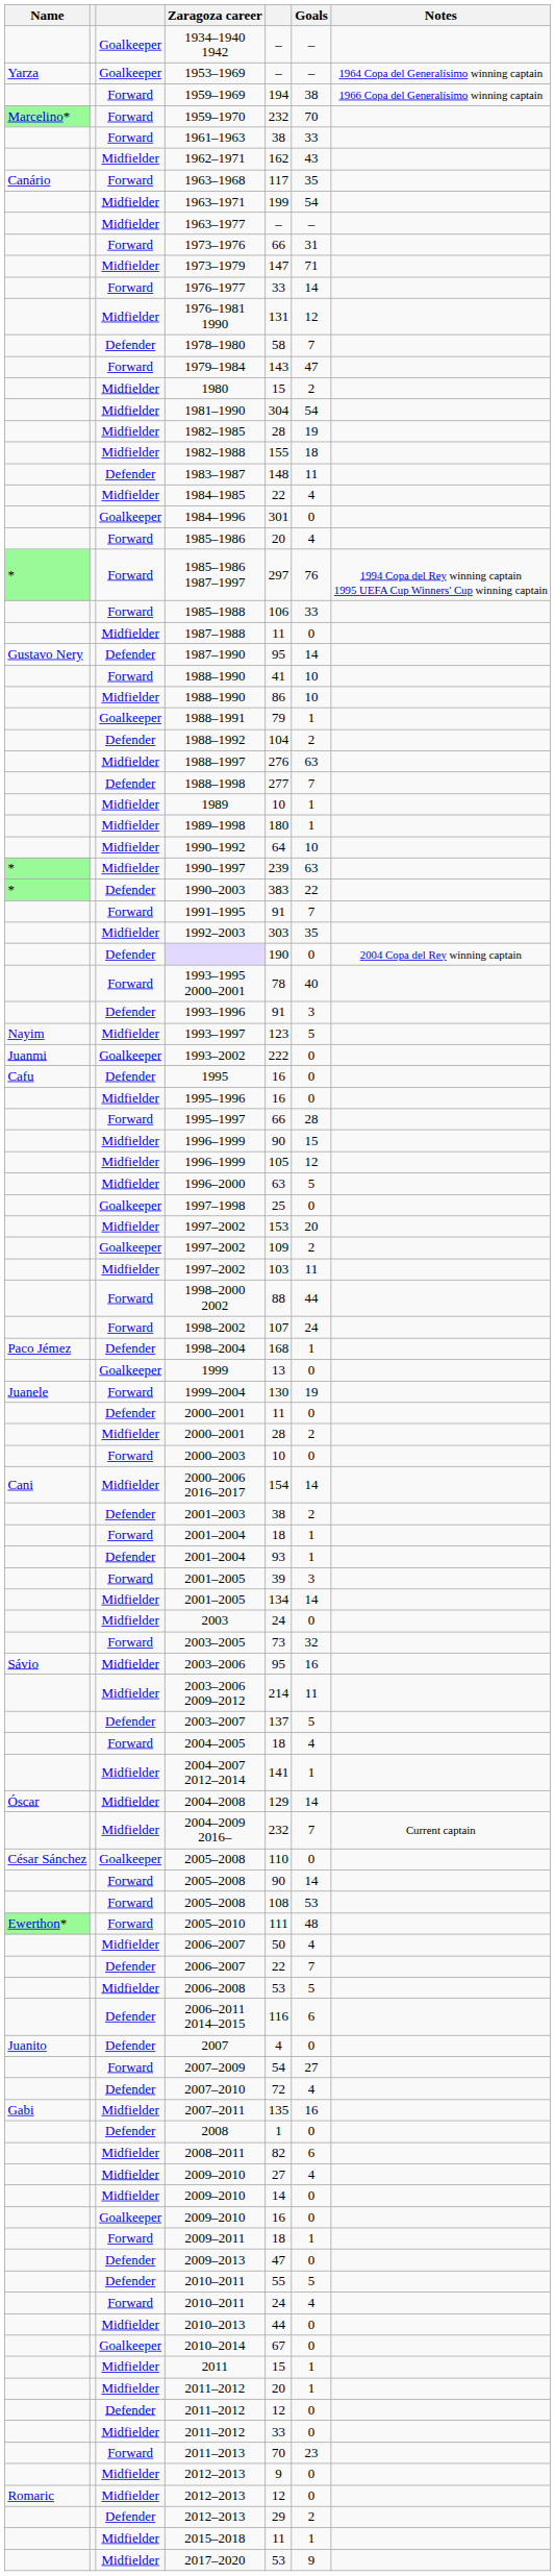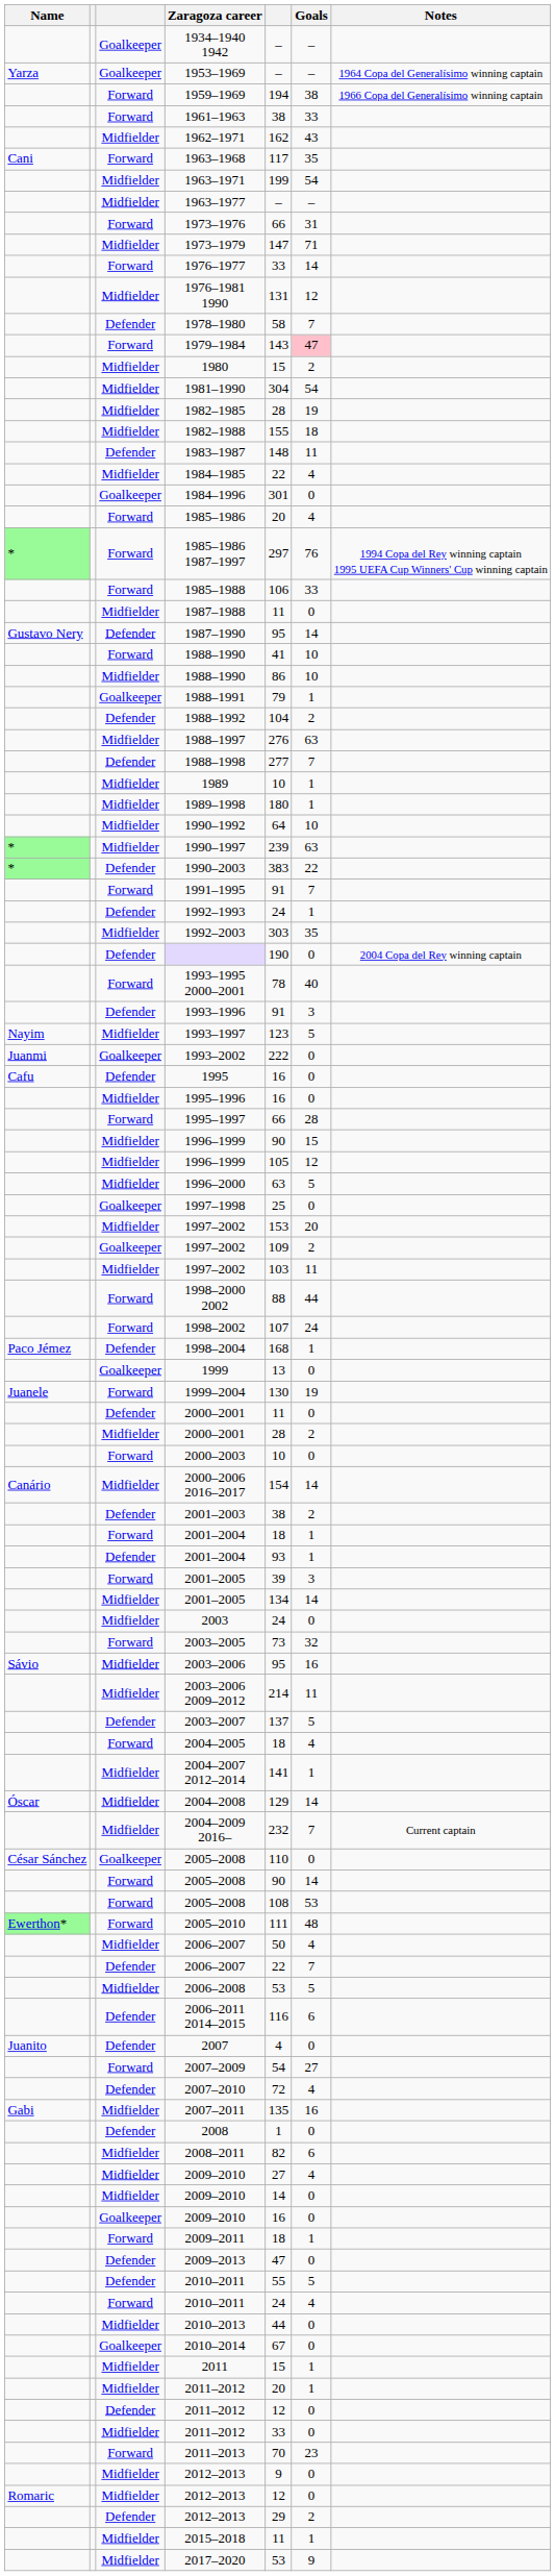 <table class="wikitable sortable" style="text-align:center;">
 <tr>
 <th>Name</th>
 <th></th>
 <th></th>
 <th>Zaragoza career</th>
 <th data-sort-type="number"></th>
 <th data-sort-type="number">Goals</th>
 <th class="unsortable">Notes</th>
 </tr>
 <tr>
 <td align="left"></td>
 <td></td>
 <td><a href='#'>Goalkeeper</a></td>
 <td>1934–1940<br>1942</td>
 <td>–</td>
 <td>–</td>
 <td></td>
 </tr>
 <tr>
 <td align="left"><a href='#'>Yarza</a></td>
 <td></td>
 <td><a href='#'>Goalkeeper</a></td>
 <td>1953–1969</td>
 <td>–</td>
 <td>–</td>
 <td><small><a href='#'>1964 Copa del Generalísimo</a> winning captain</small></td>
 </tr>
 <tr>
 <td align="left"></td>
 <td></td>
 <td><a href='#'>Forward</a></td>
 <td>1959–1969</td>
 <td>194</td>
 <td>38</td>
 <td><small><a href='#'>1966 Copa del Generalísimo</a> winning captain</small></td>
 </tr>
 <tr>
-<td style="text-align:left; background:#98fb98;"><a href='#'>Marcelino</a>*</td>
-<td></td>
-<td><a href='#'>Forward</a></td>
-<td>1959–1970</td>
-<td>232</td>
-<td>70</td>
-<td></td>
-</tr>
-<tr>
 <td align="left"></td>
 <td></td>
 <td><a href='#'>Forward</a></td>
 <td>1961–1963</td>
 <td>38</td>
 <td>33</td>
 <td></td>
 </tr>
 <tr>
 <td align="left"></td>
 <td></td>
 <td><a href='#'>Midfielder</a></td>
 <td>1962–1971</td>
 <td>162</td>
 <td>43</td>
 <td></td>
 </tr>
 <tr>
-<td align="left"><a href='#'>Canário</a></td>
+<td align="left"><a href='#'>Cani</a></td>
 <td></td>
 <td><a href='#'>Forward</a></td>
 <td>1963–1968</td>
 <td>117</td>
 <td>35</td>
 <td></td>
 </tr>
 <tr>
 <td align="left"></td>
 <td></td>
 <td><a href='#'>Midfielder</a></td>
 <td>1963–1971</td>
 <td>199</td>
 <td>54</td>
 <td></td>
 </tr>
 <tr>
 <td align="left"></td>
 <td></td>
 <td><a href='#'>Midfielder</a></td>
 <td>1963–1977</td>
 <td>–</td>
 <td>–</td>
 <td></td>
 </tr>
 <tr>
 <td align="left"></td>
 <td></td>
 <td><a href='#'>Forward</a></td>
 <td>1973–1976</td>
 <td>66</td>
 <td>31</td>
 <td></td>
 </tr>
 <tr>
 <td align="left"></td>
 <td></td>
 <td><a href='#'>Midfielder</a></td>
 <td>1973–1979</td>
 <td>147</td>
 <td>71</td>
 <td></td>
 </tr>
 <tr>
 <td align="left"></td>
 <td></td>
 <td><a href='#'>Forward</a></td>
 <td>1976–1977</td>
 <td>33</td>
 <td>14</td>
 <td></td>
 </tr>
 <tr>
 <td align="left"></td>
 <td></td>
 <td><a href='#'>Midfielder</a></td>
 <td>1976–1981<br>1990</td>
 <td>131</td>
 <td>12</td>
 <td></td>
 </tr>
 <tr>
 <td align="left"></td>
 <td></td>
 <td><a href='#'>Defender</a></td>
 <td>1978–1980</td>
 <td>58</td>
 <td>7</td>
 <td></td>
 </tr>
 <tr>
 <td align="left"></td>
 <td></td>
 <td><a href='#'>Forward</a></td>
 <td>1979–1984</td>
 <td>143</td>
-<td>47</td>
+<td style="background: pink;">47</td>
 <td></td>
 </tr>
 <tr>
 <td align="left"></td>
 <td></td>
 <td><a href='#'>Midfielder</a></td>
 <td>1980</td>
 <td>15</td>
 <td>2</td>
 <td></td>
 </tr>
 <tr>
 <td align="left"></td>
 <td></td>
 <td><a href='#'>Midfielder</a></td>
 <td>1981–1990</td>
 <td>304</td>
 <td>54</td>
 <td></td>
 </tr>
 <tr>
 <td align="left"></td>
 <td></td>
 <td><a href='#'>Midfielder</a></td>
 <td>1982–1985</td>
 <td>28</td>
 <td>19</td>
 <td></td>
 </tr>
 <tr>
 <td align="left"></td>
 <td></td>
 <td><a href='#'>Midfielder</a></td>
 <td>1982–1988</td>
 <td>155</td>
 <td>18</td>
 <td></td>
 </tr>
 <tr>
 <td align="left"></td>
 <td></td>
 <td><a href='#'>Defender</a></td>
 <td>1983–1987</td>
 <td>148</td>
 <td>11</td>
 <td></td>
 </tr>
 <tr>
 <td align="left"></td>
 <td></td>
 <td><a href='#'>Midfielder</a></td>
 <td>1984–1985</td>
 <td>22</td>
 <td>4</td>
 <td></td>
 </tr>
 <tr>
 <td align="left"></td>
 <td></td>
 <td><a href='#'>Goalkeeper</a></td>
 <td>1984–1996</td>
 <td>301</td>
 <td>0</td>
 <td></td>
 </tr>
 <tr>
 <td align="left"></td>
 <td></td>
 <td><a href='#'>Forward</a></td>
 <td>1985–1986</td>
 <td>20</td>
 <td>4</td>
 <td></td>
 </tr>
 <tr>
 <td style="text-align:left; background:#98fb98;">*</td>
 <td></td>
 <td><a href='#'>Forward</a></td>
 <td>1985–1986<br>1987–1997</td>
 <td>297</td>
 <td>76</td>
 <td><br><small><a href='#'>1994 Copa del Rey</a> winning captain<br><a href='#'>1995 UEFA Cup Winners' Cup</a> winning captain</small></td>
 </tr>
 <tr>
 <td align="left"></td>
 <td></td>
 <td><a href='#'>Forward</a></td>
 <td>1985–1988</td>
 <td>106</td>
 <td>33</td>
 <td></td>
 </tr>
 <tr>
 <td align="left"></td>
 <td></td>
 <td><a href='#'>Midfielder</a></td>
 <td>1987–1988</td>
 <td>11</td>
 <td>0</td>
 <td></td>
 </tr>
 <tr>
 <td align="left"><a href='#'>Gustavo Nery</a></td>
 <td></td>
 <td><a href='#'>Defender</a></td>
 <td>1987–1990</td>
 <td>95</td>
 <td>14</td>
 <td></td>
 </tr>
 <tr>
 <td align="left"></td>
 <td></td>
 <td><a href='#'>Forward</a></td>
 <td>1988–1990</td>
 <td>41</td>
 <td>10</td>
 <td></td>
 </tr>
 <tr>
 <td align="left"></td>
 <td></td>
 <td><a href='#'>Midfielder</a></td>
 <td>1988–1990</td>
 <td>86</td>
 <td>10</td>
 <td></td>
 </tr>
 <tr>
 <td align="left"></td>
 <td></td>
 <td><a href='#'>Goalkeeper</a></td>
 <td>1988–1991</td>
 <td>79</td>
 <td>1</td>
 <td></td>
 </tr>
 <tr>
 <td align="left"></td>
 <td></td>
 <td><a href='#'>Defender</a></td>
 <td>1988–1992</td>
 <td>104</td>
 <td>2</td>
 <td></td>
 </tr>
 <tr>
 <td align="left"></td>
 <td></td>
 <td><a href='#'>Midfielder</a></td>
 <td>1988–1997</td>
 <td>276</td>
 <td>63</td>
 <td></td>
 </tr>
 <tr>
 <td align="left"></td>
 <td></td>
 <td><a href='#'>Defender</a></td>
 <td>1988–1998</td>
 <td>277</td>
 <td>7</td>
 <td></td>
 </tr>
 <tr>
 <td align="left"></td>
 <td></td>
 <td><a href='#'>Midfielder</a></td>
 <td>1989</td>
 <td>10</td>
 <td>1</td>
 <td></td>
 </tr>
 <tr>
 <td align="left"></td>
 <td></td>
 <td><a href='#'>Midfielder</a></td>
 <td>1989–1998</td>
 <td>180</td>
 <td>1</td>
 <td></td>
 </tr>
 <tr>
 <td align="left"></td>
 <td></td>
 <td><a href='#'>Midfielder</a></td>
 <td>1990–1992</td>
 <td>64</td>
 <td>10</td>
 <td></td>
 </tr>
 <tr>
 <td style="text-align:left; background:#98fb98;">*</td>
 <td></td>
 <td><a href='#'>Midfielder</a></td>
 <td>1990–1997</td>
 <td>239</td>
 <td>63</td>
 <td></td>
 </tr>
 <tr>
 <td style="text-align:left; background:#98fb98;">*</td>
 <td></td>
 <td><a href='#'>Defender</a></td>
 <td>1990–2003</td>
 <td>383</td>
 <td>22</td>
 <td></td>
 </tr>
 <tr>
 <td align="left"></td>
 <td></td>
 <td><a href='#'>Forward</a></td>
 <td>1991–1995</td>
 <td>91</td>
 <td>7</td>
 <td></td>
 </tr>
 <tr>
 <td align="left"></td>
 <td></td>
+<td><a href='#'>Defender</a></td>
+<td>1992–1993</td>
+<td>24</td>
+<td>1</td>
+<td></td>
+</tr>
+<tr>
+<td align="left"></td>
+<td></td>
 <td><a href='#'>Midfielder</a></td>
 <td>1992–2003</td>
 <td>303</td>
 <td>35</td>
 <td></td>
 </tr>
 <tr>
 <td align="left"></td>
 <td></td>
 <td><a href='#'>Defender</a></td>
 <td bgcolor=e3d9ff></td>
 <td>190</td>
 <td>0</td>
 <td><small><a href='#'>2004 Copa del Rey</a> winning captain</small></td>
 </tr>
 <tr>
 <td align="left"></td>
 <td></td>
 <td><a href='#'>Forward</a></td>
 <td>1993–1995<br>2000–2001</td>
 <td>78</td>
 <td>40</td>
 <td></td>
 </tr>
 <tr>
 <td align="left"></td>
 <td></td>
 <td><a href='#'>Defender</a></td>
 <td>1993–1996</td>
 <td>91</td>
 <td>3</td>
 <td></td>
 </tr>
 <tr>
 <td align="left"><a href='#'>Nayim</a></td>
 <td></td>
 <td><a href='#'>Midfielder</a></td>
 <td>1993–1997</td>
 <td>123</td>
 <td>5</td>
 <td></td>
 </tr>
 <tr>
 <td align="left"><a href='#'>Juanmi</a></td>
 <td></td>
 <td><a href='#'>Goalkeeper</a></td>
 <td>1993–2002</td>
 <td>222</td>
 <td>0</td>
 <td></td>
 </tr>
 <tr>
 <td align="left"><a href='#'>Cafu</a></td>
 <td></td>
 <td><a href='#'>Defender</a></td>
 <td>1995</td>
 <td>16</td>
 <td>0</td>
 <td></td>
 </tr>
 <tr>
 <td align="left"></td>
 <td></td>
 <td><a href='#'>Midfielder</a></td>
 <td>1995–1996</td>
 <td>16</td>
 <td>0</td>
 <td></td>
 </tr>
 <tr>
 <td align="left"></td>
 <td></td>
 <td><a href='#'>Forward</a></td>
 <td>1995–1997</td>
 <td>66</td>
 <td>28</td>
 <td></td>
 </tr>
 <tr>
 <td align="left"></td>
 <td></td>
 <td><a href='#'>Midfielder</a></td>
 <td>1996–1999</td>
 <td>90</td>
 <td>15</td>
 <td></td>
 </tr>
 <tr>
 <td align="left"></td>
 <td></td>
 <td><a href='#'>Midfielder</a></td>
 <td>1996–1999</td>
 <td>105</td>
 <td>12</td>
 <td></td>
 </tr>
 <tr>
 <td align="left"></td>
 <td></td>
 <td><a href='#'>Midfielder</a></td>
 <td>1996–2000</td>
 <td>63</td>
 <td>5</td>
 <td></td>
 </tr>
 <tr>
 <td align="left"></td>
 <td></td>
 <td><a href='#'>Goalkeeper</a></td>
 <td>1997–1998</td>
 <td>25</td>
 <td>0</td>
 <td></td>
 </tr>
 <tr>
 <td align="left"></td>
 <td></td>
 <td><a href='#'>Midfielder</a></td>
 <td>1997–2002</td>
 <td>153</td>
 <td>20</td>
 <td></td>
 </tr>
 <tr>
 <td align="left"></td>
 <td></td>
 <td><a href='#'>Goalkeeper</a></td>
 <td>1997–2002</td>
 <td>109</td>
 <td>2</td>
 <td></td>
 </tr>
 <tr>
 <td align="left"></td>
 <td></td>
 <td><a href='#'>Midfielder</a></td>
 <td>1997–2002</td>
 <td>103</td>
 <td>11</td>
 <td></td>
 </tr>
 <tr>
 <td align="left"></td>
 <td></td>
 <td><a href='#'>Forward</a></td>
 <td>1998–2000<br>2002</td>
 <td>88</td>
 <td>44</td>
 <td></td>
 </tr>
 <tr>
 <td align="left"></td>
 <td></td>
 <td><a href='#'>Forward</a></td>
 <td>1998–2002</td>
 <td>107</td>
 <td>24</td>
 <td></td>
 </tr>
 <tr>
 <td align="left"><a href='#'>Paco Jémez</a></td>
 <td></td>
 <td><a href='#'>Defender</a></td>
 <td>1998–2004</td>
 <td>168</td>
 <td>1</td>
 <td></td>
 </tr>
 <tr>
 <td align="left"></td>
 <td></td>
 <td><a href='#'>Goalkeeper</a></td>
 <td>1999</td>
 <td>13</td>
 <td>0</td>
 <td></td>
 </tr>
 <tr>
 <td align="left"><a href='#'>Juanele</a></td>
 <td></td>
 <td><a href='#'>Forward</a></td>
 <td>1999–2004</td>
 <td>130</td>
 <td>19</td>
 <td></td>
 </tr>
 <tr>
 <td align="left"></td>
 <td></td>
 <td><a href='#'>Defender</a></td>
 <td>2000–2001</td>
 <td>11</td>
 <td>0</td>
 <td></td>
 </tr>
 <tr>
 <td align="left"></td>
 <td></td>
 <td><a href='#'>Midfielder</a></td>
 <td>2000–2001</td>
 <td>28</td>
 <td>2</td>
 <td></td>
 </tr>
 <tr>
 <td align="left"></td>
 <td></td>
 <td><a href='#'>Forward</a></td>
 <td>2000–2003</td>
 <td>10</td>
 <td>0</td>
 <td></td>
 </tr>
 <tr>
-<td align="left"><a href='#'>Cani</a></td>
+<td align="left"><a href='#'>Canário</a></td>
 <td></td>
 <td><a href='#'>Midfielder</a></td>
 <td>2000–2006<br>2016–2017</td>
 <td>154</td>
 <td>14</td>
 <td></td>
 </tr>
 <tr>
 <td align="left"></td>
 <td></td>
 <td><a href='#'>Defender</a></td>
 <td>2001–2003</td>
 <td>38</td>
 <td>2</td>
 <td></td>
 </tr>
 <tr>
 <td align="left"></td>
 <td></td>
 <td><a href='#'>Forward</a></td>
 <td>2001–2004</td>
 <td>18</td>
 <td>1</td>
 <td></td>
 </tr>
 <tr>
 <td align="left"></td>
 <td></td>
 <td><a href='#'>Defender</a></td>
 <td>2001–2004</td>
 <td>93</td>
 <td>1</td>
 <td></td>
 </tr>
 <tr>
 <td align="left"></td>
 <td></td>
 <td><a href='#'>Forward</a></td>
 <td>2001–2005</td>
 <td>39</td>
 <td>3</td>
 <td></td>
 </tr>
 <tr>
 <td align="left"></td>
 <td></td>
 <td><a href='#'>Midfielder</a></td>
 <td>2001–2005</td>
 <td>134</td>
 <td>14</td>
 <td></td>
 </tr>
 <tr>
 <td align="left"></td>
 <td></td>
 <td><a href='#'>Midfielder</a></td>
 <td>2003</td>
 <td>24</td>
 <td>0</td>
 <td></td>
 </tr>
 <tr>
 <td align="left"></td>
 <td></td>
 <td><a href='#'>Forward</a></td>
 <td>2003–2005</td>
 <td>73</td>
 <td>32</td>
 <td></td>
 </tr>
 <tr>
 <td align="left"><a href='#'>Sávio</a></td>
 <td></td>
 <td><a href='#'>Midfielder</a></td>
 <td>2003–2006</td>
 <td>95</td>
 <td>16</td>
 <td></td>
 </tr>
 <tr>
 <td align="left"></td>
 <td></td>
 <td><a href='#'>Midfielder</a></td>
 <td>2003–2006<br>2009–2012</td>
 <td>214</td>
 <td>11</td>
 <td></td>
 </tr>
 <tr>
 <td align="left"></td>
 <td></td>
 <td><a href='#'>Defender</a></td>
 <td>2003–2007</td>
 <td>137</td>
 <td>5</td>
 <td></td>
 </tr>
 <tr>
 <td align="left"></td>
 <td></td>
 <td><a href='#'>Forward</a></td>
 <td>2004–2005</td>
 <td>18</td>
 <td>4</td>
 <td></td>
 </tr>
 <tr>
 <td align="left"></td>
 <td></td>
 <td><a href='#'>Midfielder</a></td>
 <td>2004–2007<br>2012–2014</td>
 <td>141</td>
 <td>1</td>
 <td></td>
 </tr>
 <tr>
 <td align="left"><a href='#'>Óscar</a></td>
 <td></td>
 <td><a href='#'>Midfielder</a></td>
 <td>2004–2008</td>
 <td>129</td>
 <td>14</td>
 <td></td>
 </tr>
 <tr>
 <td align="left"><em></em></td>
 <td></td>
 <td><a href='#'>Midfielder</a></td>
 <td>2004–2009<br>2016–</td>
 <td>232</td>
 <td>7</td>
 <td><small>Current captain</small></td>
 </tr>
 <tr>
 <td align="left"><a href='#'>César Sánchez</a></td>
 <td></td>
 <td><a href='#'>Goalkeeper</a></td>
 <td>2005–2008</td>
 <td>110</td>
 <td>0</td>
 <td></td>
 </tr>
 <tr>
 <td align="left"></td>
 <td></td>
 <td><a href='#'>Forward</a></td>
 <td>2005–2008</td>
 <td>90</td>
 <td>14</td>
 <td></td>
 </tr>
 <tr>
 <td align="left"></td>
 <td></td>
 <td><a href='#'>Forward</a></td>
 <td>2005–2008</td>
 <td>108</td>
 <td>53</td>
 <td></td>
 </tr>
 <tr>
 <td style="text-align:left; background:#98fb98;"><a href='#'>Ewerthon</a>*</td>
 <td></td>
 <td><a href='#'>Forward</a></td>
 <td>2005–2010</td>
 <td>111</td>
 <td>48</td>
 <td></td>
 </tr>
 <tr>
 <td align="left"></td>
 <td></td>
 <td><a href='#'>Midfielder</a></td>
 <td>2006–2007</td>
 <td>50</td>
 <td>4</td>
 <td></td>
 </tr>
 <tr>
 <td align="left"></td>
 <td></td>
 <td><a href='#'>Defender</a></td>
 <td>2006–2007</td>
 <td>22</td>
 <td>7</td>
 <td></td>
 </tr>
 <tr>
 <td align="left"></td>
 <td></td>
 <td><a href='#'>Midfielder</a></td>
 <td>2006–2008</td>
 <td>53</td>
 <td>5</td>
 <td></td>
 </tr>
 <tr>
 <td align="left"></td>
 <td></td>
 <td><a href='#'>Defender</a></td>
 <td>2006–2011<br>2014–2015</td>
 <td>116</td>
 <td>6</td>
 <td></td>
 </tr>
 <tr>
 <td align="left"><a href='#'>Juanito</a></td>
 <td></td>
 <td><a href='#'>Defender</a></td>
 <td>2007</td>
 <td>4</td>
 <td>0</td>
 <td></td>
 </tr>
 <tr>
 <td align="left"></td>
 <td></td>
 <td><a href='#'>Forward</a></td>
 <td>2007–2009</td>
 <td>54</td>
 <td>27</td>
 <td></td>
 </tr>
 <tr>
 <td align="left"></td>
 <td></td>
 <td><a href='#'>Defender</a></td>
 <td>2007–2010</td>
 <td>72</td>
 <td>4</td>
 <td></td>
 </tr>
 <tr>
 <td align="left"><a href='#'>Gabi</a></td>
 <td></td>
 <td><a href='#'>Midfielder</a></td>
 <td>2007–2011</td>
 <td>135</td>
 <td>16</td>
 <td></td>
 </tr>
 <tr>
 <td align="left"></td>
 <td></td>
 <td><a href='#'>Defender</a></td>
 <td>2008</td>
 <td>1</td>
 <td>0</td>
 <td></td>
 </tr>
 <tr>
 <td align="left"></td>
 <td></td>
 <td><a href='#'>Midfielder</a></td>
 <td>2008–2011</td>
 <td>82</td>
 <td>6</td>
 <td></td>
 </tr>
 <tr>
 <td align="left"></td>
 <td></td>
 <td><a href='#'>Midfielder</a></td>
 <td>2009–2010</td>
 <td>27</td>
 <td>4</td>
 <td></td>
 </tr>
 <tr>
 <td align="left"></td>
 <td></td>
 <td><a href='#'>Midfielder</a></td>
 <td>2009–2010</td>
 <td>14</td>
 <td>0</td>
 <td></td>
 </tr>
 <tr>
 <td align="left"></td>
 <td></td>
 <td><a href='#'>Goalkeeper</a></td>
 <td>2009–2010</td>
 <td>16</td>
 <td>0</td>
 <td></td>
 </tr>
 <tr>
 <td align="left"></td>
 <td></td>
 <td><a href='#'>Forward</a></td>
 <td>2009–2011</td>
 <td>18</td>
 <td>1</td>
 <td></td>
 </tr>
 <tr>
 <td align="left"></td>
 <td></td>
 <td><a href='#'>Defender</a></td>
 <td>2009–2013</td>
 <td>47</td>
 <td>0</td>
 <td></td>
 </tr>
 <tr>
 <td align="left"></td>
 <td></td>
 <td><a href='#'>Defender</a></td>
 <td>2010–2011</td>
 <td>55</td>
 <td>5</td>
 <td></td>
 </tr>
 <tr>
 <td align="left"></td>
 <td></td>
 <td><a href='#'>Forward</a></td>
 <td>2010–2011</td>
 <td>24</td>
 <td>4</td>
 <td></td>
 </tr>
 <tr>
 <td align="left"></td>
 <td></td>
 <td><a href='#'>Midfielder</a></td>
 <td>2010–2013</td>
 <td>44</td>
 <td>0</td>
 <td></td>
 </tr>
 <tr>
 <td align="left"></td>
 <td></td>
 <td><a href='#'>Goalkeeper</a></td>
 <td>2010–2014</td>
 <td>67</td>
 <td>0</td>
 <td></td>
 </tr>
 <tr>
 <td align="left"></td>
 <td></td>
 <td><a href='#'>Midfielder</a></td>
 <td>2011</td>
 <td>15</td>
 <td>1</td>
 <td></td>
 </tr>
 <tr>
 <td align="left"></td>
 <td></td>
 <td><a href='#'>Midfielder</a></td>
 <td>2011–2012</td>
 <td>20</td>
 <td>1</td>
 <td></td>
 </tr>
 <tr>
 <td align="left"></td>
 <td></td>
 <td><a href='#'>Defender</a></td>
 <td>2011–2012</td>
 <td>12</td>
 <td>0</td>
 <td></td>
 </tr>
 <tr>
 <td align="left"></td>
 <td></td>
 <td><a href='#'>Midfielder</a></td>
 <td>2011–2012</td>
 <td>33</td>
 <td>0</td>
 <td></td>
 </tr>
 <tr>
 <td align="left"></td>
 <td></td>
 <td><a href='#'>Forward</a></td>
 <td>2011–2013</td>
 <td>70</td>
 <td>23</td>
 <td></td>
 </tr>
 <tr>
 <td align="left"></td>
 <td></td>
 <td><a href='#'>Midfielder</a></td>
 <td>2012–2013</td>
 <td>9</td>
 <td>0</td>
 <td></td>
 </tr>
 <tr>
 <td align="left"><a href='#'>Romaric</a></td>
 <td></td>
 <td><a href='#'>Midfielder</a></td>
 <td>2012–2013</td>
 <td>12</td>
 <td>0</td>
 <td></td>
 </tr>
 <tr>
 <td align="left"></td>
 <td></td>
 <td><a href='#'>Defender</a></td>
 <td>2012–2013</td>
 <td>29</td>
 <td>2</td>
 <td></td>
 </tr>
 <tr>
 <td align="left"></td>
 <td></td>
 <td><a href='#'>Midfielder</a></td>
 <td>2015–2018</td>
 <td>11</td>
 <td>1</td>
 <td></td>
 </tr>
 <tr>
 <td align="left"></td>
 <td></td>
 <td><a href='#'>Midfielder</a></td>
 <td>2017–2020</td>
 <td>53</td>
 <td>9</td>
 <td></td>
 </tr>
 </table>
